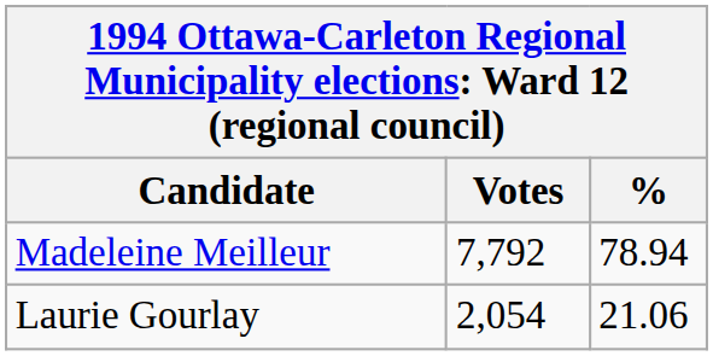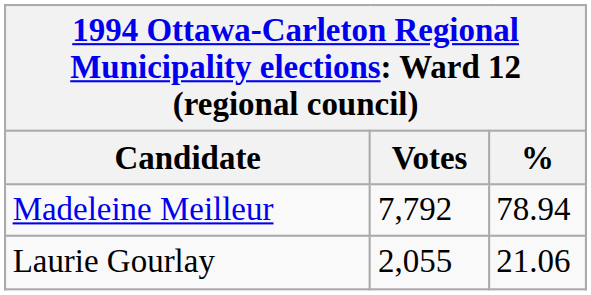 <table class="wikitable">
 <tr>
 <th colspan="3"><a href='#'>1994 Ottawa-Carleton Regional Municipality elections</a>: Ward 12 (regional council)</th>
 </tr>
 <tr>
 <th style="width: 170px">Candidate</th>
 <th style="width: 50px">Votes</th>
 <th style="width: 40px">%</th>
 </tr>
 <tr>
 <td><a href='#'>Madeleine Meilleur</a></td>
 <td>7,792</td>
 <td>78.94</td>
 </tr>
 <tr>
 <td>Laurie Gourlay</td>
-<td>2,054</td>
+<td>2,055</td>
 <td>21.06</td>
 </tr>
 </table>
